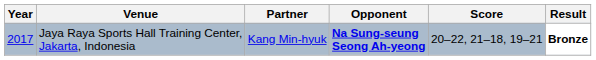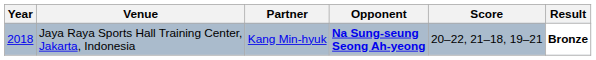 <table class="sortable wikitable" style="font-size: 90%;">
 <tr>
 <th>Year</th>
 <th>Venue</th>
 <th>Partner</th>
 <th>Opponent</th>
 <th>Score</th>
 <th>Result</th>
 </tr>
 <tr style="background:#AABBCC">
-<td align="center"><a href='#'>2017</a></td>
+<td align="center"><a href='#'>2018</a></td>
 <td align="left">Jaya Raya Sports Hall Training Center,<br><a href='#'>Jakarta</a>, Indonesia</td>
 <td align="left"> <a href='#'>Kang Min-hyuk</a></td>
 <td align="left"><strong> <a href='#'>Na Sung-seung</a><br> <a href='#'>Seong Ah-yeong</a></strong></td>
 <td align="left">20–22, 21–18, 19–21</td>
 <td style="text-align:left; background:white"> <strong>Bronze</strong></td>
 </tr>
 </table>
